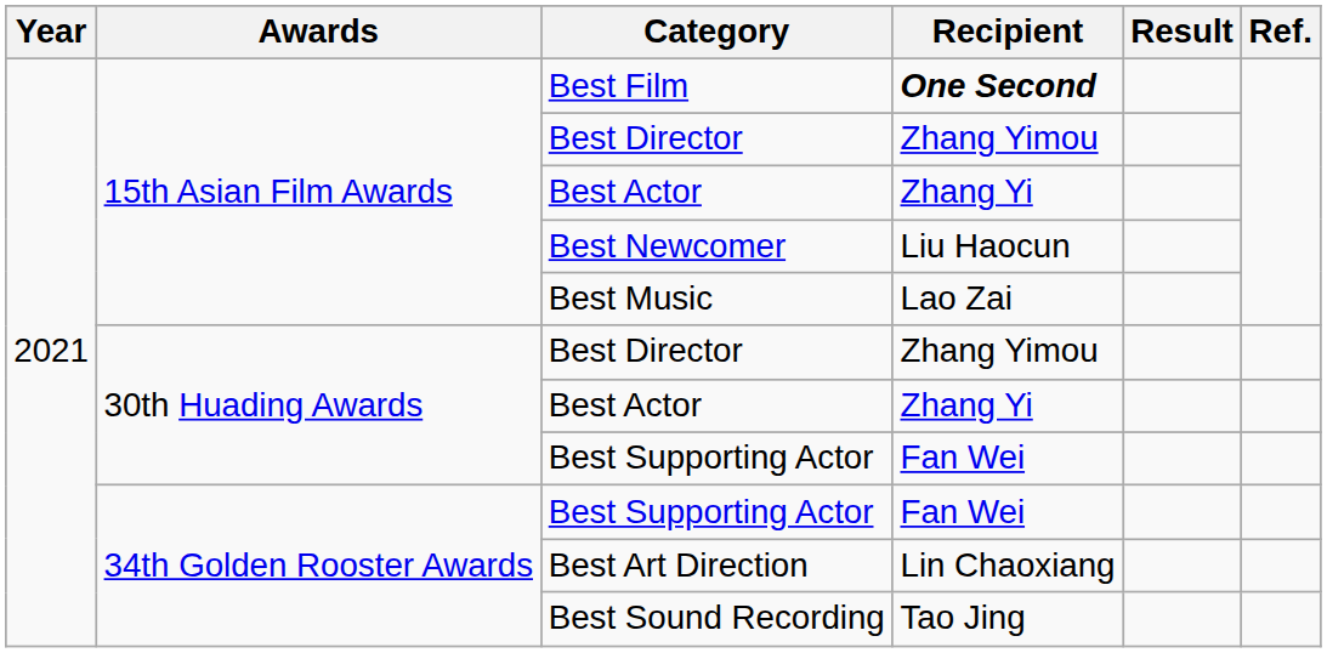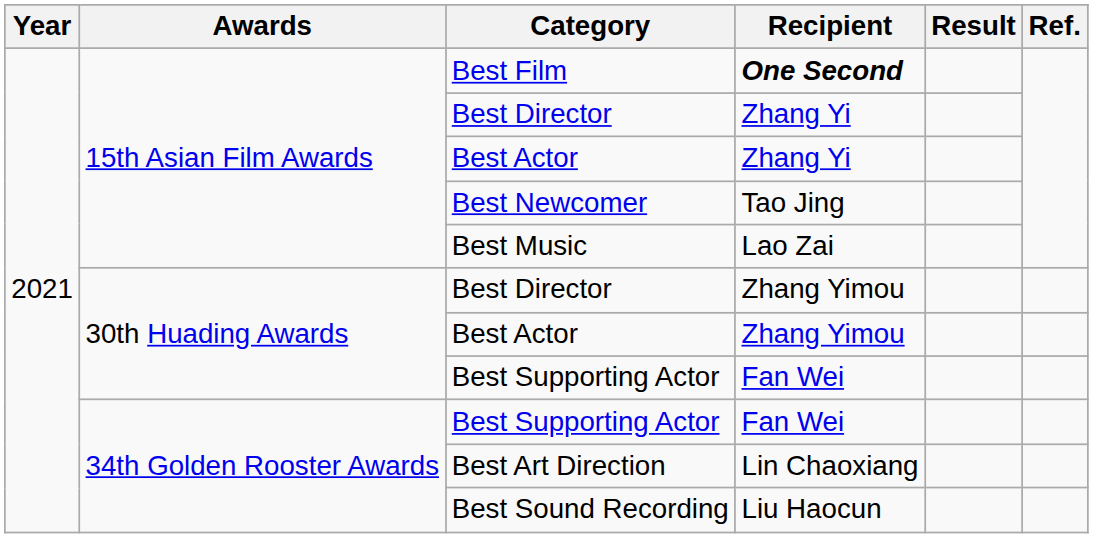 <table class="wikitable">
 <tr>
 <th>Year</th>
 <th>Awards</th>
 <th>Category</th>
 <th>Recipient</th>
 <th>Result</th>
 <th>Ref.</th>
 </tr>
 <tr>
 <td rowspan="11">2021</td>
 <td rowspan="5"><a href='#'>15th Asian Film Awards</a></td>
 <td><a href='#'>Best Film</a></td>
 <td><strong><em>One Second</em></strong></td>
 <td></td>
 <td rowspan="5" style="text-align:center"></td>
 </tr>
 <tr>
 <td><a href='#'>Best Director</a></td>
-<td><a href='#'>Zhang Yimou</a></td>
+<td><a href='#'>Zhang Yi</a></td>
 <td></td>
 </tr>
 <tr>
 <td><a href='#'>Best Actor</a></td>
 <td><a href='#'>Zhang Yi</a></td>
 <td></td>
 </tr>
 <tr>
 <td><a href='#'>Best Newcomer</a></td>
-<td>Liu Haocun</td>
+<td>Tao Jing</td>
 <td></td>
 </tr>
 <tr>
 <td>Best Music</td>
 <td>Lao Zai</td>
 <td></td>
 </tr>
 <tr>
 <td rowspan="3">30th <a href='#'>Huading Awards</a></td>
 <td>Best Director</td>
 <td>Zhang Yimou</td>
 <td></td>
 <td></td>
 </tr>
 <tr>
 <td>Best Actor</td>
-<td><a href='#'>Zhang Yi</a></td>
+<td><a href='#'>Zhang Yimou</a></td>
 <td></td>
 <td></td>
 </tr>
 <tr>
 <td>Best Supporting Actor</td>
 <td><a href='#'>Fan Wei</a></td>
 <td></td>
 <td></td>
 </tr>
 <tr>
 <td rowspan="3"><a href='#'>34th Golden Rooster Awards</a></td>
 <td><a href='#'>Best Supporting Actor</a></td>
 <td><a href='#'>Fan Wei</a></td>
 <td></td>
 <td></td>
 </tr>
 <tr>
 <td>Best Art Direction</td>
 <td>Lin Chaoxiang</td>
 <td></td>
 <td></td>
 </tr>
 <tr>
 <td>Best Sound Recording</td>
-<td>Tao Jing</td>
+<td>Liu Haocun</td>
 <td></td>
 <td></td>
 </tr>
 </table>
